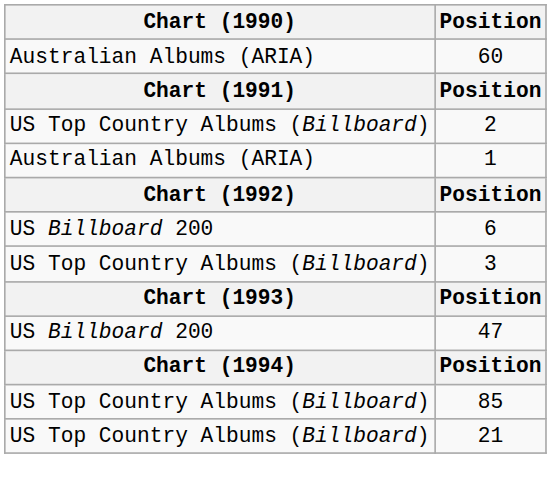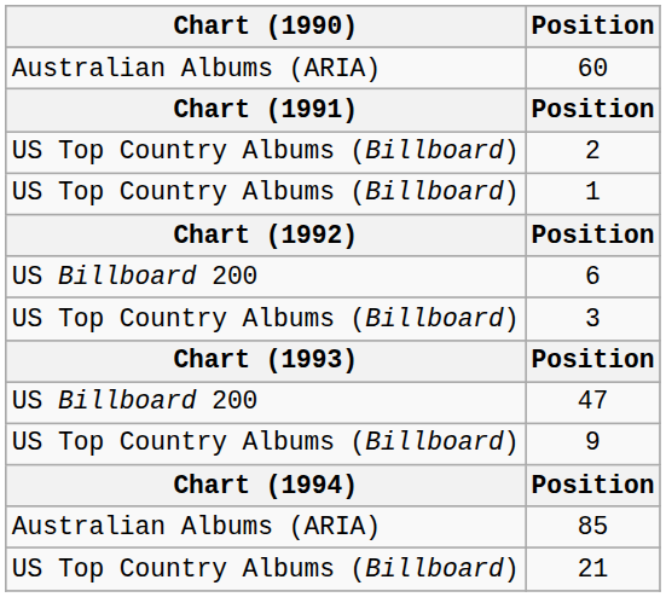 <table class="wikitable">
 <tr>
 <th>Chart (1990)</th>
 <th>Position</th>
 </tr>
 <tr>
 <td>Australian Albums (ARIA)</td>
 <td style="text-align:center;">60</td>
 </tr>
 <tr>
 <th>Chart (1991)</th>
 <th>Position</th>
 </tr>
 <tr>
 <td>US Top Country Albums (<em>Billboard</em>)</td>
 <td style="text-align:center;">2</td>
 </tr>
 <tr>
-<td>Australian Albums (ARIA)</td>
+<td>US Top Country Albums (<em>Billboard</em>)</td>
 <td style="text-align:center;">1</td>
 </tr>
 <tr>
 <th>Chart (1992)</th>
 <th>Position</th>
 </tr>
 <tr>
 <td>US <em>Billboard</em> 200</td>
 <td style="text-align:center;">6</td>
 </tr>
 <tr>
 <td>US Top Country Albums (<em>Billboard</em>)</td>
 <td style="text-align:center;">3</td>
 </tr>
 <tr>
 <th>Chart (1993)</th>
 <th>Position</th>
 </tr>
 <tr>
 <td>US <em>Billboard</em> 200</td>
 <td style="text-align:center;">47</td>
 </tr>
 <tr>
+<td>US Top Country Albums (<em>Billboard</em>)</td>
+<td style="text-align:center;">9</td>
+</tr>
+<tr>
 <th>Chart (1994)</th>
 <th>Position</th>
 </tr>
 <tr>
-<td>US Top Country Albums (<em>Billboard</em>)</td>
+<td>Australian Albums (ARIA)</td>
 <td style="text-align:center;">85</td>
 </tr>
 <tr>
 <td>US Top Country Albums (<em>Billboard</em>)</td>
 <td style="text-align:center;">21</td>
 </tr>
 </table>
